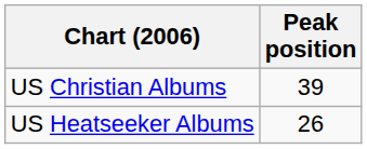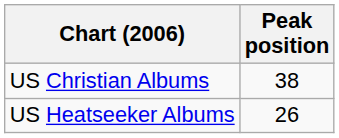 <table class="wikitable">
 <tr>
 <th>Chart (2006)</th>
 <th>Peak<br>position</th>
 </tr>
 <tr>
 <td>US <a href='#'>Christian Albums</a></td>
-<td style="text-align:center;">39</td>
+<td style="text-align:center;">38</td>
 </tr>
 <tr>
 <td>US <a href='#'>Heatseeker Albums</a></td>
 <td style="text-align:center;">26</td>
 </tr>
 </table>
